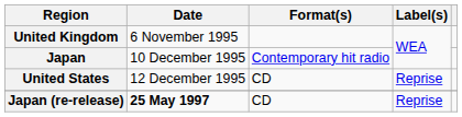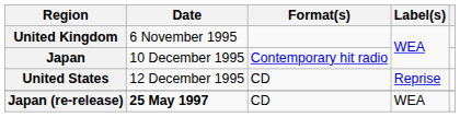 <table class="wikitable plainrowheaders">
 <tr>
 <th scope="col">Region</th>
 <th scope="col">Date</th>
 <th scope="col">Format(s)</th>
 <th scope="col">Label(s)</th>
 <th scope="col"></th>
 </tr>
 <tr>
 <th scope="row">United Kingdom</th>
 <td>6 November 1995</td>
 <td></td>
 <td rowspan="2"><a href='#'>WEA</a></td>
 <td></td>
 </tr>
 <tr>
 <th scope="row">Japan</th>
 <td>10 December 1995</td>
 <td><a href='#'>Contemporary hit radio</a></td>
 <td></td>
 </tr>
 <tr>
 <th scope="row">United States</th>
 <td>12 December 1995</td>
 <td>CD</td>
 <td><a href='#'>Reprise</a></td>
 <td></td>
 </tr>
 <tr>
 </tr>
 <tr>
 <th scope="row">Japan (re-release)</th>
 <td><strong>25 May 1997</strong></td>
 <td>CD</td>
-<td><a href='#'>Reprise</a></td>
+<td>WEA</td>
 <td></td>
 </tr>
 </table>
